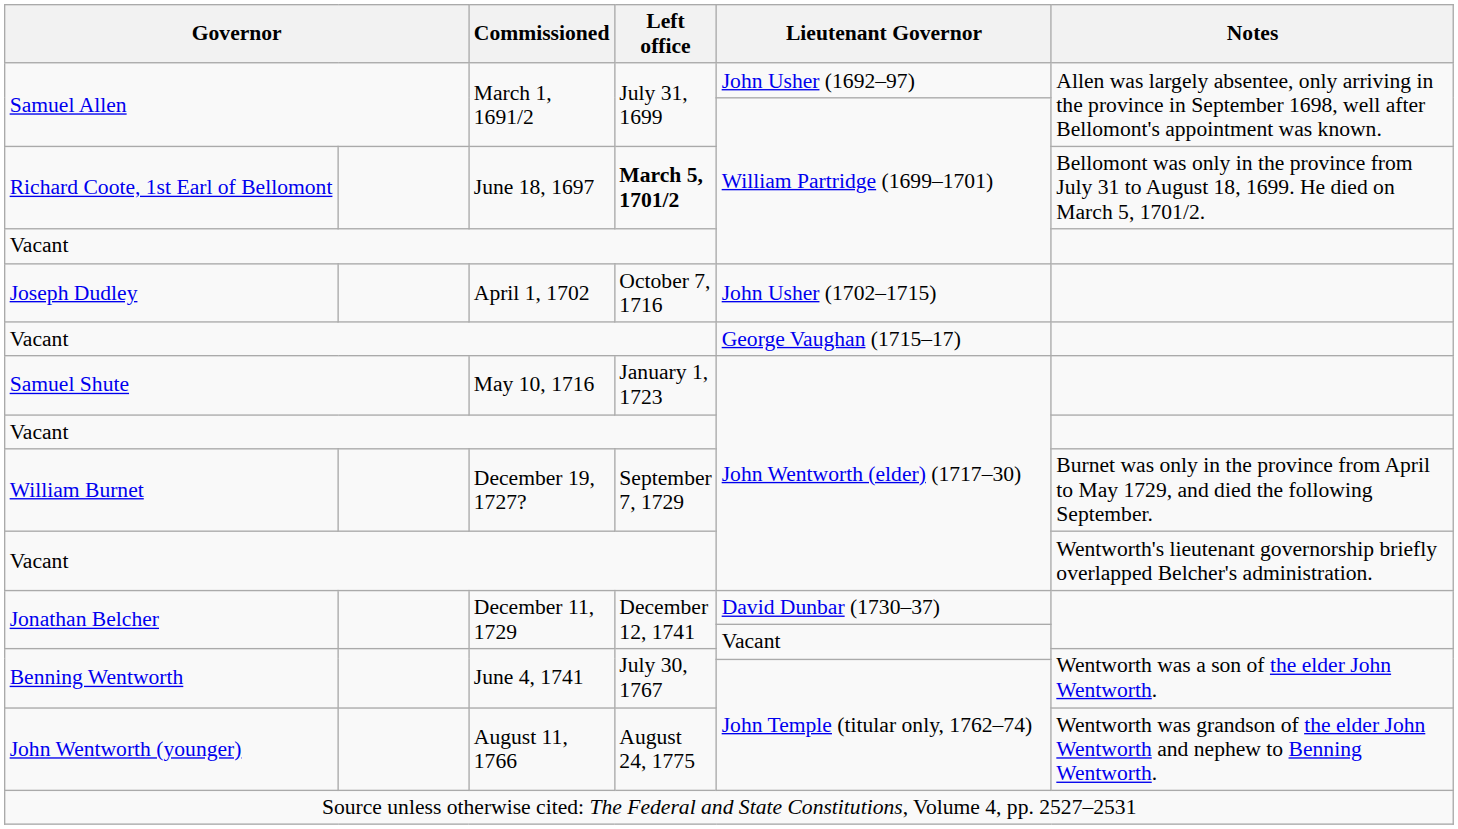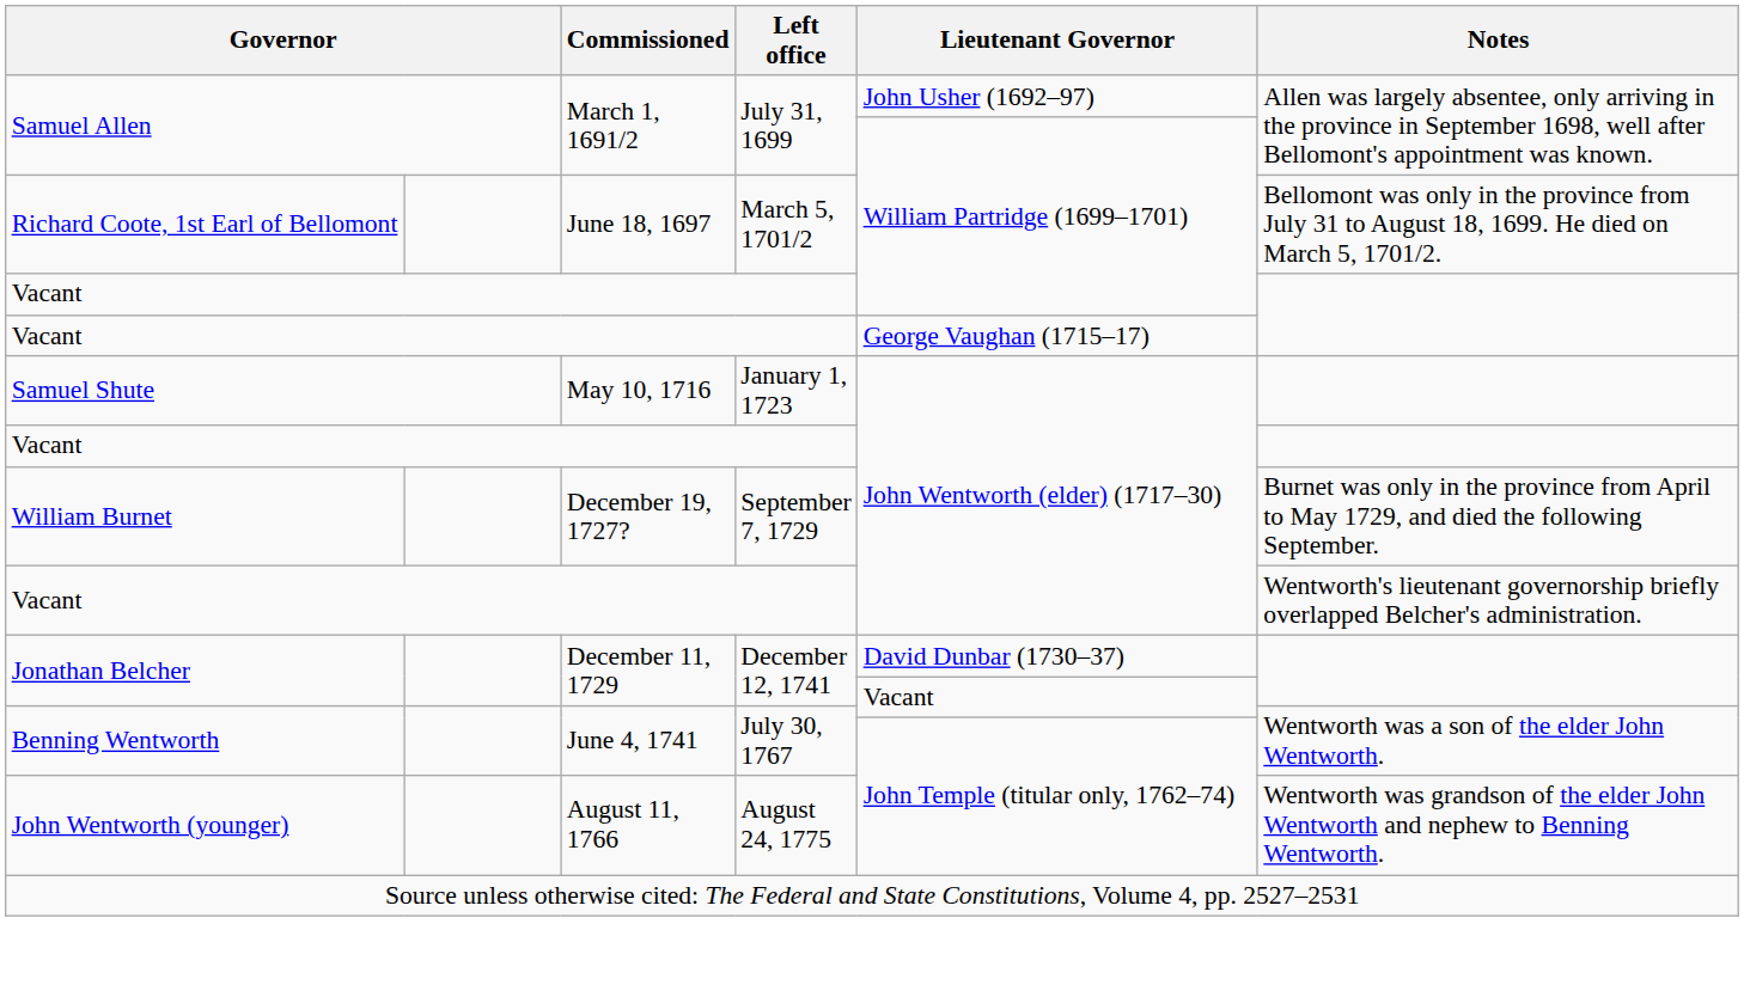 <table class=wikitable width=85%>
 <tr>
 <th colspan=2 scope="col" width=35%>Governor</th>
 <th scope="col">Commissioned</th>
 <th scope="col">Left office</th>
 <th scope="col" width=25%>Lieutenant Governor</th>
 <th scope="col" width=30%>Notes</th>
 </tr>
 <tr>
 <td rowspan=2 colspan=2><a href='#'>Samuel Allen</a></td>
 <td rowspan=2>March 1, 1691/2</td>
 <td rowspan=2>July 31, 1699</td>
 <td><a href='#'>John Usher</a> (1692–97)</td>
 <td rowspan=2>Allen was largely absentee, only arriving in the province in September 1698, well after Bellomont's appointment was known.</td>
 </tr>
 <tr>
 <td rowspan=3><a href='#'>William Partridge</a> (1699–1701)</td>
 </tr>
 <tr>
 <td width=25%><a href='#'>Richard Coote, 1st Earl of Bellomont</a></td>
 <td></td>
 <td>June 18, 1697</td>
-<td><strong>March 5, 1701/2</strong></td>
+<td>March 5, 1701/2</td>
 <td>Bellomont was only in the province from July 31 to August 18, 1699.  He died on March 5, 1701/2.</td>
 </tr>
 <tr>
 <td colspan=4>Vacant</td>
-</tr>
-<tr>
-<td><a href='#'>Joseph Dudley</a></td>
-<td></td>
-<td>April 1, 1702</td>
-<td>October 7, 1716</td>
-<td><a href='#'>John Usher</a> (1702–1715)</td>
-<td></td>
 </tr>
 <tr>
 <td colspan=4>Vacant</td>
 <td rowspan=2><a href='#'>George Vaughan</a> (1715–17)</td>
 </tr>
 <tr>
 <td rowspan=2 colspan=2><a href='#'>Samuel Shute</a></td>
 <td rowspan=2>May 10, 1716</td>
 <td rowspan=2>January 1, 1723</td>
 <td rowspan=2></td>
 </tr>
 <tr>
 <td rowspan=4><a href='#'>John Wentworth (elder)</a> (1717–30)</td>
 </tr>
 <tr>
 <td colspan=4>Vacant</td>
 <td></td>
 </tr>
 <tr>
 <td><a href='#'>William Burnet</a></td>
 <td></td>
 <td>December 19, 1727?</td>
 <td>September 7, 1729</td>
 <td>Burnet was only in the province from April to May 1729, and died the following September.</td>
 </tr>
 <tr>
 <td colspan=4>Vacant</td>
 <td>Wentworth's lieutenant governorship briefly overlapped Belcher's administration.</td>
 </tr>
 <tr>
 <td rowspan=2><a href='#'>Jonathan Belcher</a></td>
 <td rowspan=2></td>
 <td rowspan=2>December 11, 1729</td>
 <td rowspan=2>December 12, 1741</td>
 <td><a href='#'>David Dunbar</a> (1730–37)</td>
 <td rowspan=2></td>
 </tr>
 <tr>
 <td rowspan=2>Vacant</td>
 </tr>
 <tr>
 <td rowspan=2><a href='#'>Benning Wentworth</a></td>
 <td rowspan=2></td>
 <td rowspan=2>June 4, 1741</td>
 <td rowspan=2>July 30, 1767</td>
 <td rowspan=2>Wentworth was a son of <a href='#'>the elder John Wentworth</a>.</td>
 </tr>
 <tr>
 <td rowspan=2><a href='#'>John Temple</a> (titular only, 1762–74)</td>
 </tr>
 <tr>
 <td><a href='#'>John Wentworth (younger)</a></td>
 <td></td>
 <td>August 11, 1766</td>
 <td>August 24, 1775</td>
 <td>Wentworth was grandson of <a href='#'>the elder John Wentworth</a> and nephew to <a href='#'>Benning Wentworth</a>.</td>
 </tr>
 <tr>
 <td colspan=6 style="text-align: center;">Source unless otherwise cited: <em>The Federal and State Constitutions</em>, Volume 4, pp. 2527–2531</td>
 </tr>
 </table>
